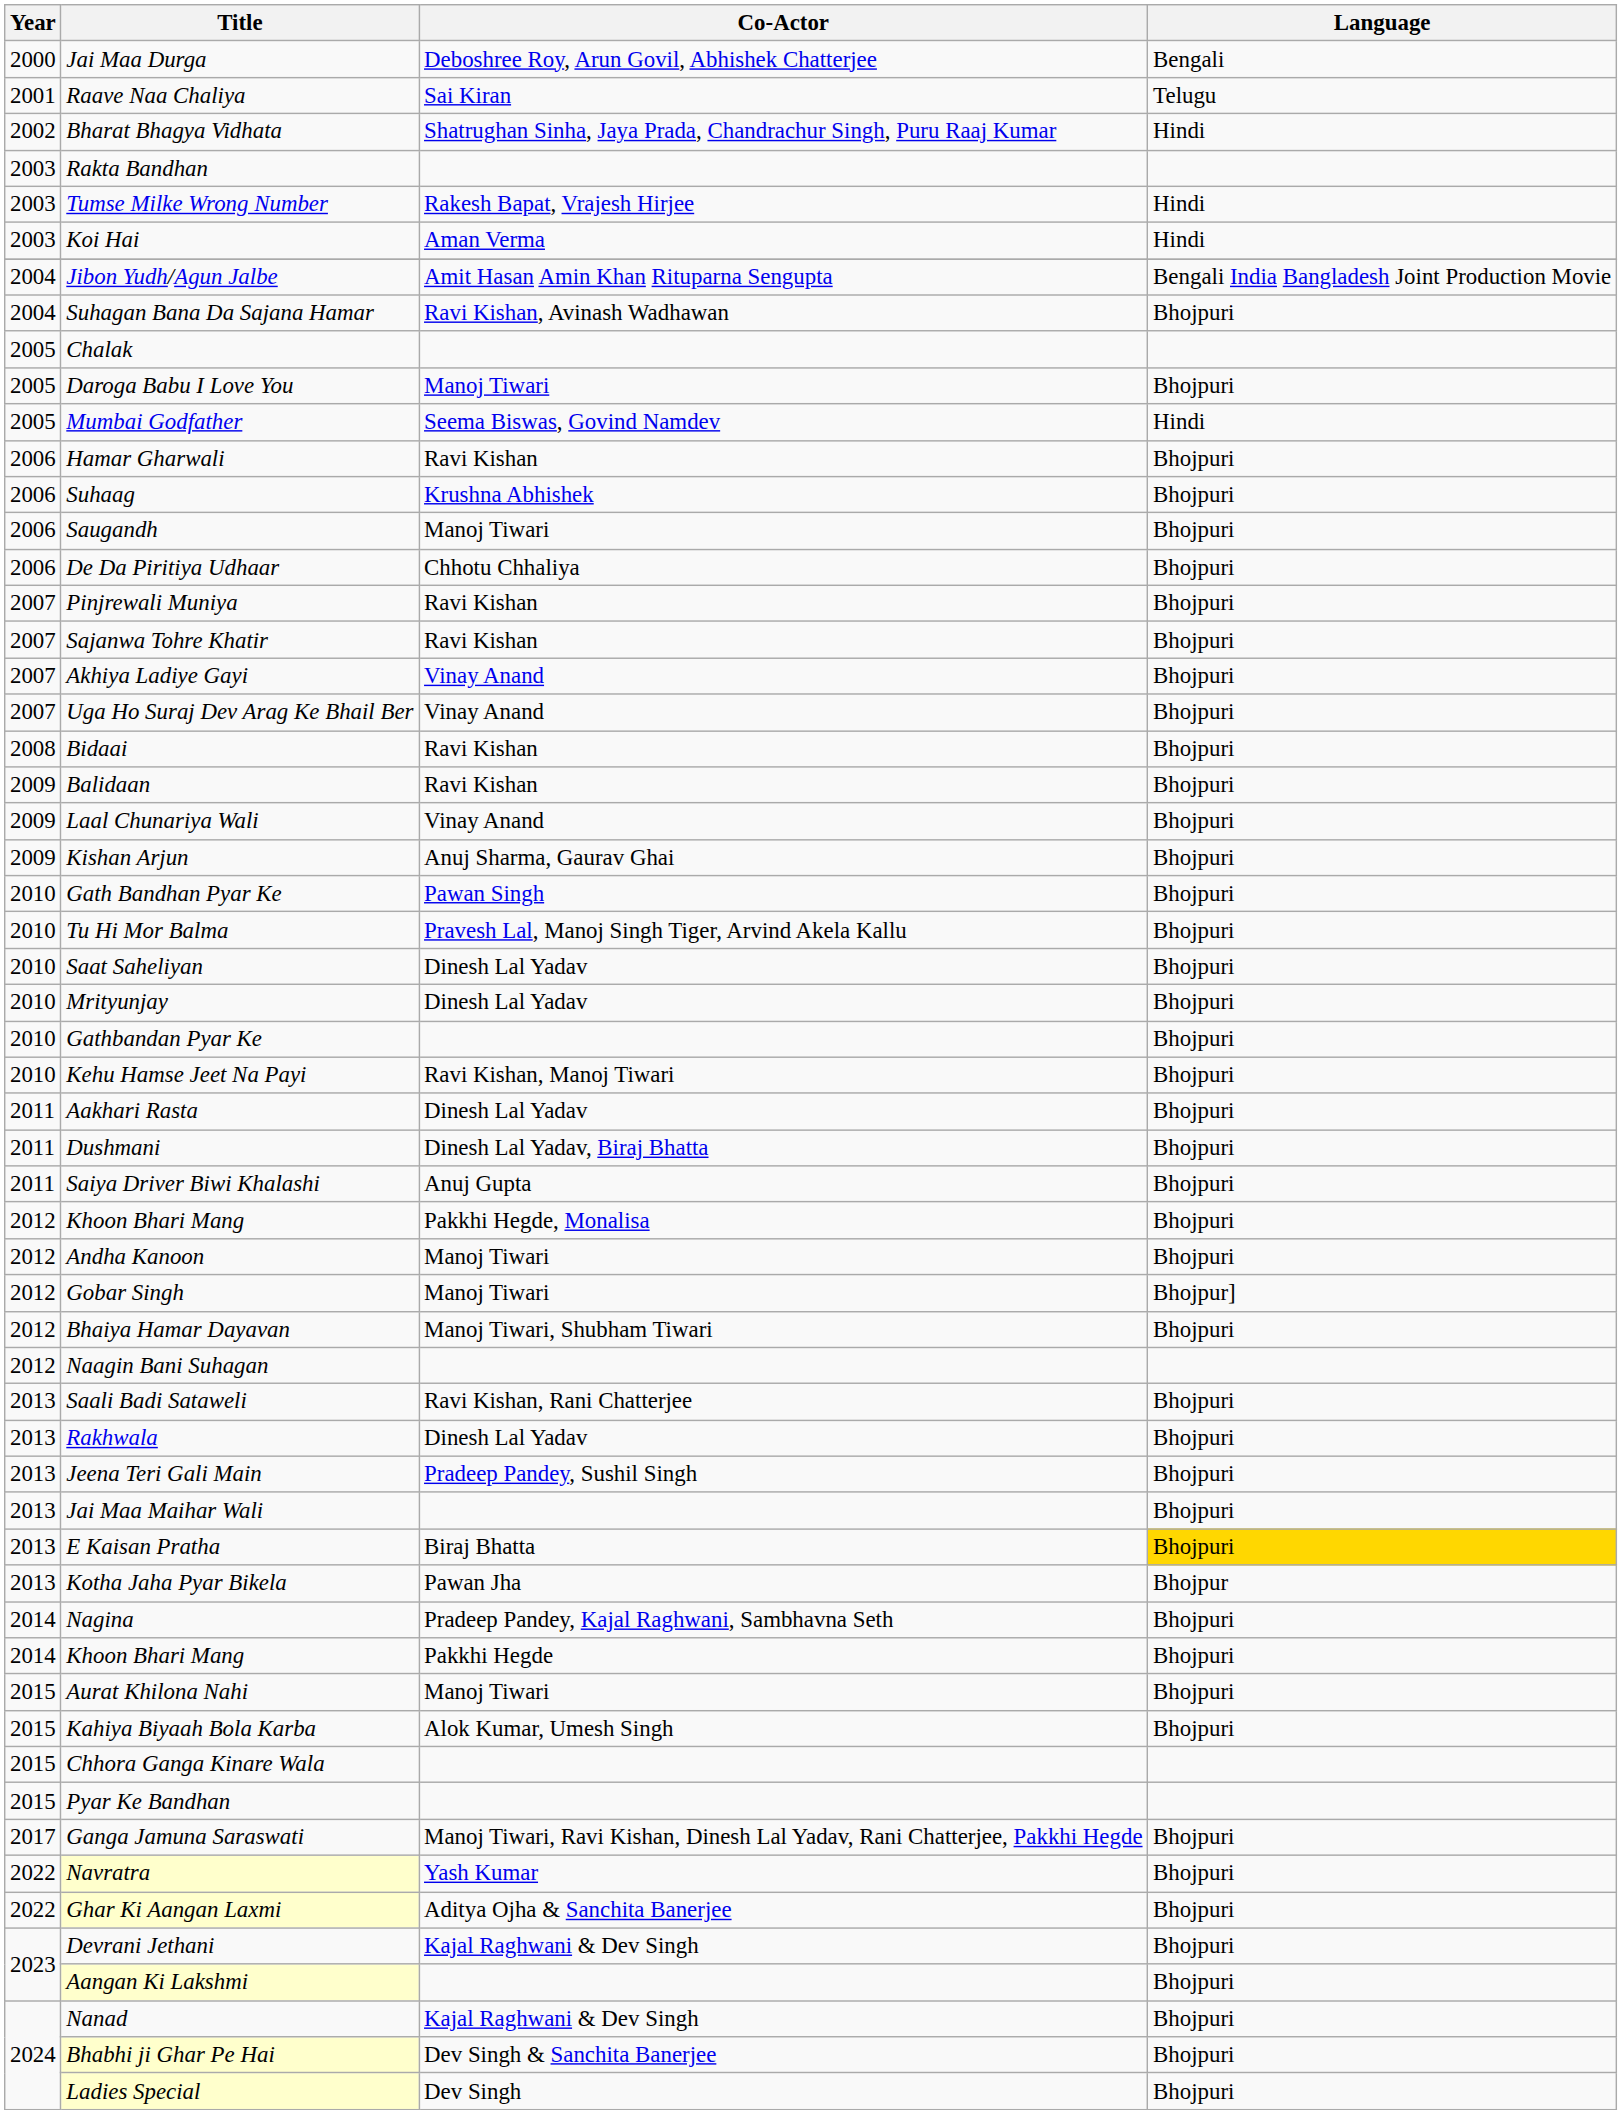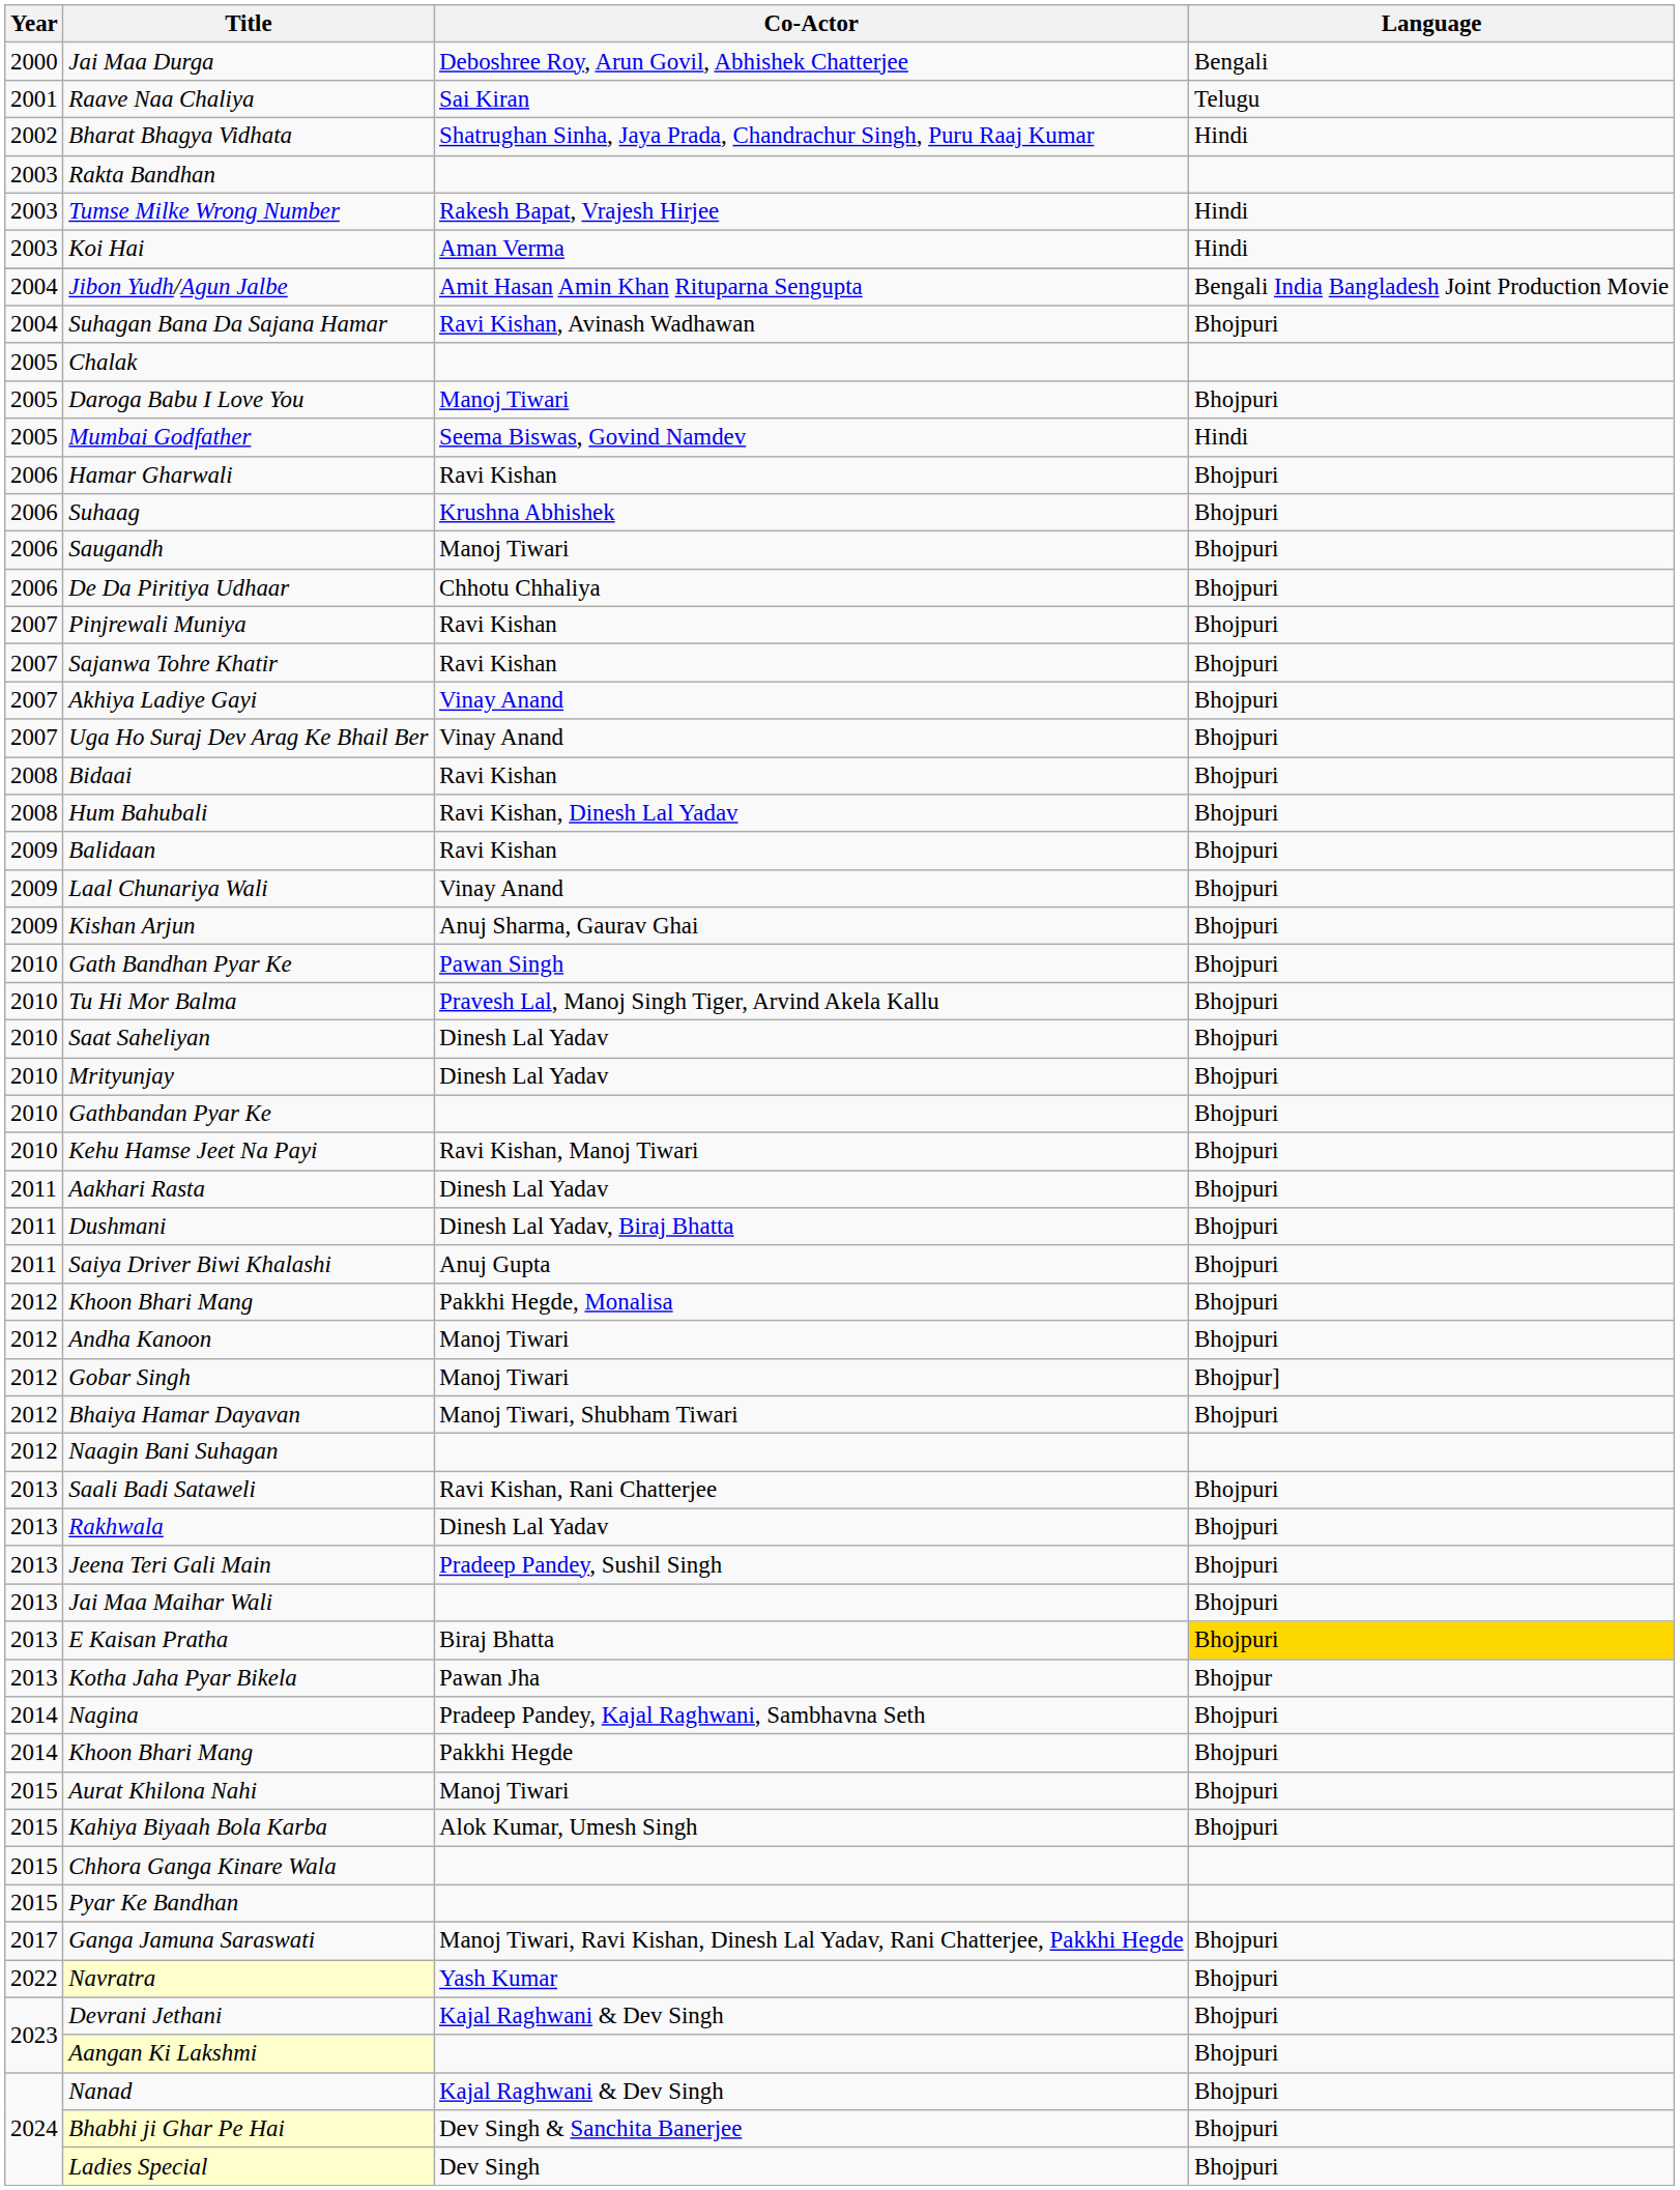 <table class="wikitable sortable">
 <tr>
 <th>Year</th>
 <th>Title</th>
 <th>Co-Actor</th>
 <th>Language</th>
 </tr>
 <tr>
 <td>2000</td>
 <td><em>Jai Maa Durga</em></td>
 <td><a href='#'>Deboshree Roy</a>, <a href='#'>Arun Govil</a>, <a href='#'>Abhishek Chatterjee</a></td>
 <td>Bengali</td>
 </tr>
 <tr>
 <td>2001</td>
 <td><em>Raave Naa Chaliya</em></td>
 <td><a href='#'>Sai Kiran</a></td>
 <td>Telugu</td>
 </tr>
 <tr>
 <td>2002</td>
 <td><em>Bharat Bhagya Vidhata</em></td>
 <td><a href='#'>Shatrughan Sinha</a>, <a href='#'>Jaya Prada</a>, <a href='#'>Chandrachur Singh</a>, <a href='#'>Puru Raaj Kumar</a></td>
 <td>Hindi</td>
 </tr>
 <tr>
 <td>2003</td>
 <td><em>Rakta Bandhan</em></td>
 <td></td>
 <td></td>
 </tr>
 <tr>
 <td>2003</td>
 <td><em><a href='#'>Tumse Milke Wrong Number</a></em></td>
 <td><a href='#'>Rakesh Bapat</a>, <a href='#'>Vrajesh Hirjee</a></td>
 <td>Hindi</td>
 </tr>
 <tr>
 <td>2003</td>
 <td><em>Koi Hai</em></td>
 <td><a href='#'>Aman Verma</a></td>
 <td>Hindi</td>
 </tr>
 <tr>
 </tr>
 <tr>
 <td>2004</td>
 <td><em><a href='#'>Jibon Yudh</a>/<a href='#'>Agun Jalbe</a></em></td>
 <td><a href='#'>Amit Hasan</a> <a href='#'>Amin Khan</a> <a href='#'>Rituparna Sengupta </a></td>
 <td>Bengali <a href='#'>India</a> <a href='#'>Bangladesh</a> Joint Production Movie</td>
 </tr>
 <tr>
 <td>2004</td>
 <td><em>Suhagan Bana Da Sajana Hamar</em></td>
 <td><a href='#'>Ravi Kishan</a>, Avinash Wadhawan</td>
 <td>Bhojpuri</td>
 </tr>
 <tr>
 <td>2005</td>
 <td><em>Chalak</em></td>
 <td></td>
 <td></td>
 </tr>
 <tr>
 <td>2005</td>
 <td><em>Daroga Babu I Love You</em></td>
 <td><a href='#'>Manoj Tiwari</a></td>
 <td>Bhojpuri</td>
 </tr>
 <tr>
 <td>2005</td>
 <td><em><a href='#'>Mumbai Godfather</a></em></td>
 <td><a href='#'>Seema Biswas</a>, <a href='#'>Govind Namdev</a></td>
 <td>Hindi</td>
 </tr>
 <tr>
 <td>2006</td>
 <td><em>Hamar Gharwali</em></td>
 <td>Ravi Kishan</td>
 <td>Bhojpuri</td>
 </tr>
 <tr>
 <td>2006</td>
 <td><em>Suhaag</em></td>
 <td><a href='#'>Krushna Abhishek</a></td>
 <td>Bhojpuri</td>
 </tr>
 <tr>
 <td>2006</td>
 <td><em>Saugandh</em></td>
 <td>Manoj Tiwari</td>
 <td>Bhojpuri</td>
 </tr>
 <tr>
 <td>2006</td>
 <td><em>De Da Piritiya Udhaar</em></td>
 <td>Chhotu Chhaliya</td>
 <td>Bhojpuri</td>
 </tr>
 <tr>
 <td>2007</td>
 <td><em>Pinjrewali Muniya</em></td>
 <td>Ravi Kishan</td>
 <td>Bhojpuri</td>
 </tr>
 <tr>
 <td>2007</td>
 <td><em>Sajanwa Tohre Khatir</em></td>
 <td>Ravi Kishan</td>
 <td>Bhojpuri</td>
 </tr>
 <tr>
 <td>2007</td>
 <td><em>Akhiya Ladiye Gayi</em></td>
 <td><a href='#'>Vinay Anand</a></td>
 <td>Bhojpuri</td>
 </tr>
 <tr>
 <td>2007</td>
 <td><em>Uga Ho Suraj Dev Arag Ke Bhail Ber</em></td>
 <td>Vinay Anand</td>
 <td>Bhojpuri</td>
 </tr>
 <tr>
 <td>2008</td>
 <td><em>Bidaai</em></td>
 <td>Ravi Kishan</td>
+<td>Bhojpuri</td>
+</tr>
+<tr>
+<td>2008</td>
+<td><em>Hum Bahubali</em></td>
+<td>Ravi Kishan, <a href='#'>Dinesh Lal Yadav</a></td>
 <td>Bhojpuri</td>
 </tr>
 <tr>
 <td>2009</td>
 <td><em>Balidaan</em></td>
 <td>Ravi Kishan</td>
 <td>Bhojpuri</td>
 </tr>
 <tr>
 <td>2009</td>
 <td><em>Laal Chunariya Wali</em></td>
 <td>Vinay Anand</td>
 <td>Bhojpuri</td>
 </tr>
 <tr>
 <td>2009</td>
 <td><em>Kishan Arjun</em></td>
 <td>Anuj Sharma, Gaurav Ghai</td>
 <td>Bhojpuri</td>
 </tr>
 <tr>
 <td>2010</td>
 <td><em>Gath Bandhan Pyar Ke</em></td>
 <td><a href='#'>Pawan Singh</a></td>
 <td>Bhojpuri</td>
 </tr>
 <tr>
 <td>2010</td>
 <td><em>Tu Hi Mor Balma</em></td>
 <td><a href='#'>Pravesh Lal</a>, Manoj Singh Tiger, Arvind Akela Kallu</td>
 <td>Bhojpuri</td>
 </tr>
 <tr>
 <td>2010</td>
 <td><em>Saat Saheliyan</em></td>
 <td>Dinesh Lal Yadav</td>
 <td>Bhojpuri</td>
 </tr>
 <tr>
 <td>2010</td>
 <td><em>Mrityunjay</em></td>
 <td>Dinesh Lal Yadav</td>
 <td>Bhojpuri</td>
 </tr>
 <tr>
 <td>2010</td>
 <td><em>Gathbandan Pyar Ke</em></td>
 <td></td>
 <td>Bhojpuri</td>
 </tr>
 <tr>
 <td>2010</td>
 <td><em>Kehu Hamse Jeet Na Payi</em></td>
 <td>Ravi Kishan, Manoj Tiwari</td>
 <td>Bhojpuri</td>
 </tr>
 <tr>
 <td>2011</td>
 <td><em>Aakhari Rasta</em></td>
 <td>Dinesh Lal Yadav</td>
 <td>Bhojpuri</td>
 </tr>
 <tr>
 <td>2011</td>
 <td><em>Dushmani</em></td>
 <td>Dinesh Lal Yadav, <a href='#'>Biraj Bhatta</a></td>
 <td>Bhojpuri</td>
 </tr>
 <tr>
 <td>2011</td>
 <td><em>Saiya Driver Biwi Khalashi</em></td>
 <td>Anuj Gupta</td>
 <td>Bhojpuri</td>
 </tr>
 <tr>
 <td>2012</td>
 <td><em>Khoon Bhari Mang</em></td>
 <td>Pakkhi Hegde, <a href='#'>Monalisa</a></td>
 <td>Bhojpuri</td>
 </tr>
 <tr>
 <td>2012</td>
 <td><em>Andha Kanoon</em></td>
 <td>Manoj Tiwari</td>
 <td>Bhojpuri</td>
 </tr>
 <tr>
 <td>2012</td>
 <td><em>Gobar Singh</em></td>
 <td>Manoj Tiwari</td>
 <td>Bhojpur]</td>
 </tr>
 <tr>
 <td>2012</td>
 <td><em>Bhaiya Hamar Dayavan</em></td>
 <td>Manoj Tiwari, Shubham Tiwari</td>
 <td>Bhojpuri</td>
 </tr>
 <tr>
 <td>2012</td>
 <td><em>Naagin Bani Suhagan</em></td>
 <td></td>
 <td></td>
 </tr>
 <tr>
 <td>2013</td>
 <td><em>Saali Badi Sataweli</em></td>
 <td>Ravi Kishan, Rani Chatterjee</td>
 <td>Bhojpuri</td>
 </tr>
 <tr>
 <td>2013</td>
 <td><em><a href='#'>Rakhwala</a></em></td>
 <td>Dinesh Lal Yadav</td>
 <td>Bhojpuri</td>
 </tr>
 <tr>
 <td>2013</td>
 <td><em>Jeena Teri Gali Main</em></td>
 <td><a href='#'>Pradeep Pandey</a>, Sushil Singh</td>
 <td>Bhojpuri </td>
 </tr>
 <tr>
 <td>2013</td>
 <td><em>Jai Maa Maihar Wali</em></td>
 <td></td>
 <td>Bhojpuri</td>
 </tr>
 <tr>
 <td>2013</td>
 <td><em>E Kaisan Pratha</em></td>
 <td>Biraj Bhatta</td>
 <td style="background: gold;">Bhojpuri</td>
 </tr>
 <tr>
 <td>2013</td>
 <td><em>Kotha Jaha Pyar Bikela</em></td>
 <td>Pawan Jha</td>
 <td>Bhojpur</td>
 </tr>
 <tr>
 <td>2014</td>
 <td><em>Nagina</em></td>
 <td>Pradeep Pandey, <a href='#'>Kajal Raghwani</a>, Sambhavna Seth</td>
 <td>Bhojpuri</td>
 </tr>
 <tr>
 <td>2014</td>
 <td><em>Khoon Bhari Mang</em></td>
 <td>Pakkhi Hegde</td>
 <td>Bhojpuri</td>
 </tr>
 <tr>
 <td>2015</td>
 <td><em>Aurat Khilona Nahi</em></td>
 <td>Manoj Tiwari</td>
 <td>Bhojpuri</td>
 </tr>
 <tr>
 <td>2015</td>
 <td><em>Kahiya Biyaah Bola Karba</em></td>
 <td>Alok Kumar, Umesh Singh</td>
 <td>Bhojpuri</td>
 </tr>
 <tr>
 <td>2015</td>
 <td><em>Chhora Ganga Kinare Wala</em></td>
 <td></td>
 <td></td>
 </tr>
 <tr>
 <td>2015</td>
 <td><em>Pyar Ke Bandhan</em></td>
 <td></td>
 <td></td>
 </tr>
 <tr>
 <td>2017</td>
 <td><em>Ganga Jamuna Saraswati</em></td>
 <td>Manoj Tiwari, Ravi Kishan, Dinesh Lal Yadav, Rani Chatterjee, <a href='#'>Pakkhi Hegde</a></td>
 <td>Bhojpuri</td>
 </tr>
 <tr>
 <td>2022</td>
 <td scope="row" style="background:#ffc; "><em>Navratra</em> </td>
 <td><a href='#'>Yash Kumar</a></td>
 <td>Bhojpuri</td>
 </tr>
 <tr>
-<td>2022</td>
-<td scope="row" style="background:#ffc; "><em>Ghar Ki Aangan Laxmi</em> </td>
-<td>Aditya Ojha & <a href='#'>Sanchita Banerjee</a></td>
-<td>Bhojpuri</td>
-</tr>
-<tr>
 <td rowspan="2">2023</td>
 <td><em>Devrani Jethani</em></td>
 <td><a href='#'>Kajal Raghwani</a> & Dev Singh</td>
 <td>Bhojpuri</td>
 </tr>
 <tr>
 <td scope="row" style="background:#ffc; "><em>Aangan Ki Lakshmi</em> </td>
 <td></td>
 <td>Bhojpuri</td>
 </tr>
 <tr>
 <td rowspan="3">2024</td>
 <td><em>Nanad</em></td>
 <td><a href='#'>Kajal Raghwani</a> & Dev Singh</td>
 <td>Bhojpuri</td>
 </tr>
 <tr>
 <td scope="row" style="background:#ffc; "><em>Bhabhi ji Ghar Pe Hai </em></td>
 <td>Dev Singh & <a href='#'>Sanchita Banerjee</a></td>
 <td>Bhojpuri</td>
 </tr>
 <tr>
 <td scope="row" style="background:#ffc; "><em>Ladies Special</em></td>
 <td>Dev Singh</td>
 <td>Bhojpuri</td>
 </tr>
 </table>
